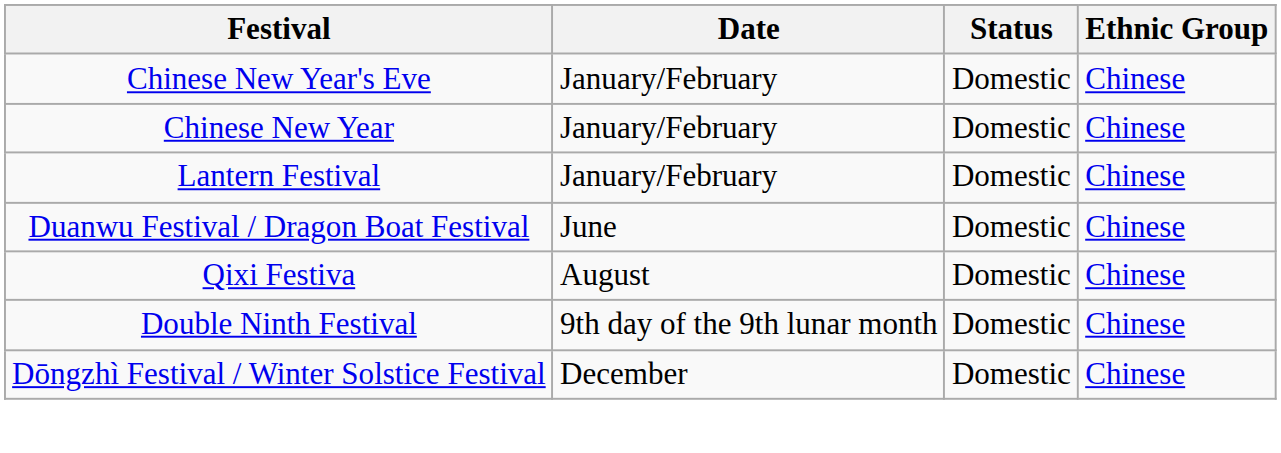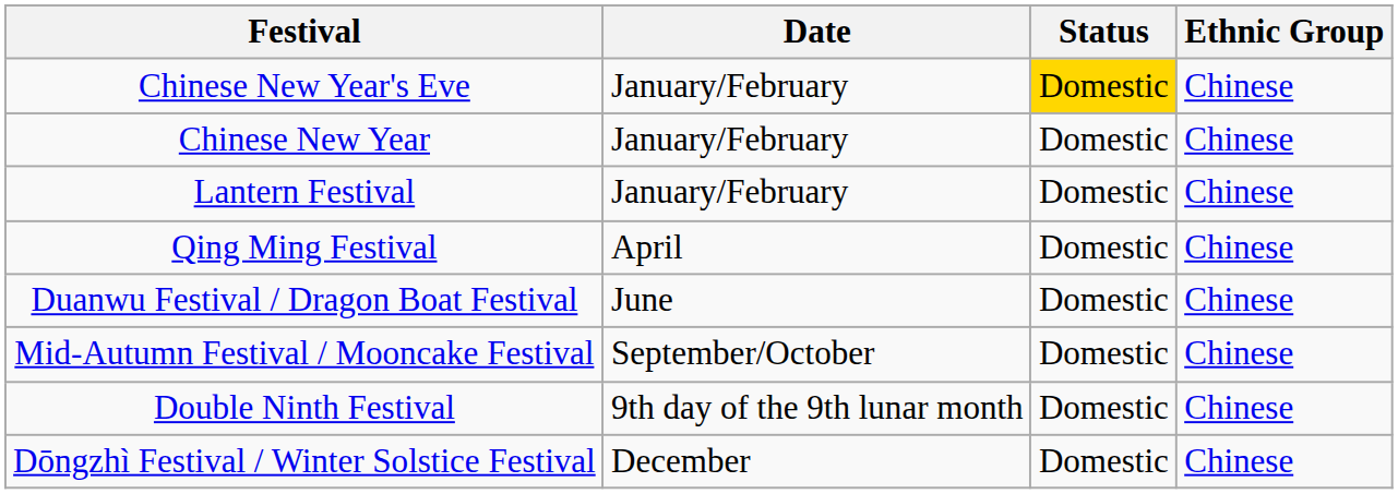 <table class="wikitable">
 <tr>
 <th>Festival</th>
 <th>Date</th>
 <th>Status</th>
 <th>Ethnic Group</th>
 </tr>
 <tr>
 <td style="text-align:center;"><a href='#'>Chinese New Year's Eve</a></td>
 <td>January/February</td>
-<td>Domestic</td>
+<td style="background: gold;">Domestic</td>
 <td><a href='#'>Chinese</a></td>
 </tr>
 <tr>
 <td style="text-align:center;"><a href='#'>Chinese New Year</a></td>
 <td>January/February</td>
 <td>Domestic</td>
 <td><a href='#'>Chinese</a></td>
 </tr>
 <tr>
 <td style="text-align:center;"><a href='#'>Lantern Festival</a></td>
 <td>January/February</td>
 <td>Domestic</td>
 <td><a href='#'>Chinese</a></td>
 </tr>
 <tr>
+<td style="text-align:center;"><a href='#'>Qing Ming Festival</a></td>
+<td>April</td>
+<td>Domestic</td>
+<td><a href='#'>Chinese</a></td>
+</tr>
+<tr>
 <td style="text-align:center;"><a href='#'>Duanwu Festival / Dragon Boat Festival</a></td>
 <td>June</td>
 <td>Domestic</td>
 <td><a href='#'>Chinese</a></td>
 </tr>
 <tr>
-<td style="text-align:center;"><a href='#'>Qixi Festiva</a></td>
-<td>August</td>
+<td style="text-align:center;"><a href='#'>Mid-Autumn Festival / Mooncake Festival</a></td>
+<td>September/October</td>
 <td>Domestic</td>
 <td><a href='#'>Chinese</a></td>
 </tr>
 <tr>
 <td style="text-align:center;"><a href='#'>Double Ninth Festival</a></td>
 <td>9th day of the 9th lunar month</td>
 <td>Domestic</td>
 <td><a href='#'>Chinese</a></td>
 </tr>
 <tr>
 <td style="text-align:center;"><a href='#'>Dōngzhì Festival / Winter Solstice Festival</a></td>
 <td>December</td>
 <td>Domestic</td>
 <td><a href='#'>Chinese</a></td>
 </tr>
 </table>
